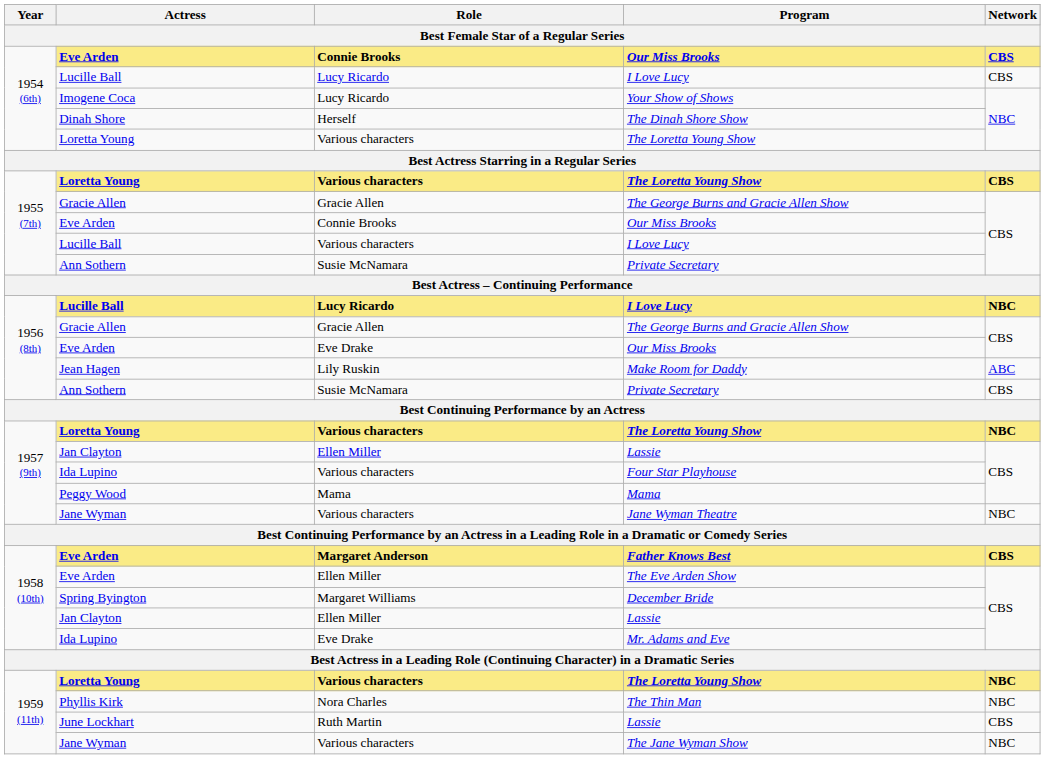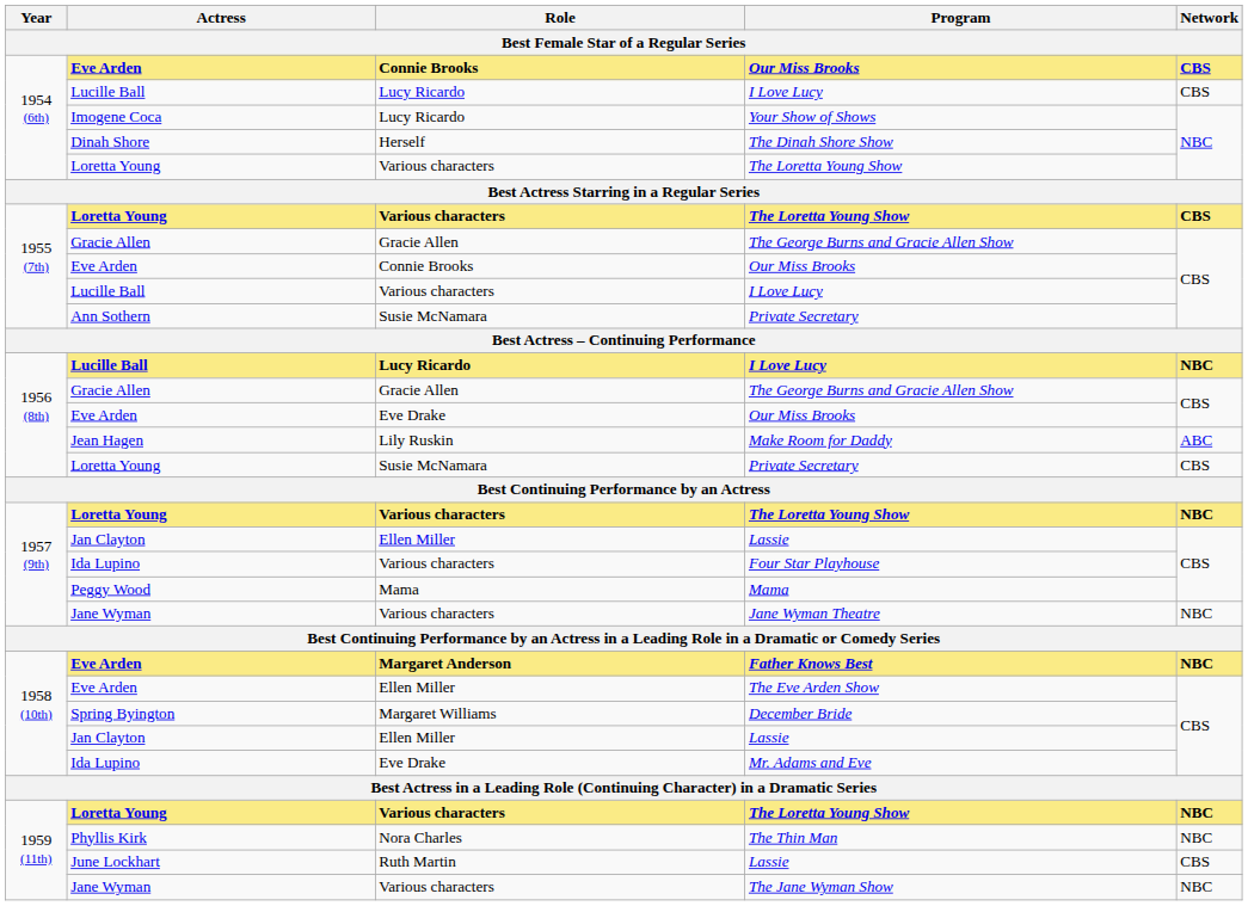 <table class="wikitable" style="width:100%; text-align: left;">
 <tr style="background:#bebebe;">
 <th style="width:5%;">Year</th>
 <th style="width:25%;">Actress</th>
 <th style="width:30%;">Role</th>
 <th style="width:35%;">Program</th>
 <th style="width:5%;">Network</th>
 </tr>
 <tr>
 <th colspan=5>Best Female Star of a Regular Series</th>
 </tr>
 <tr>
 <td rowspan="5" style="text-align:center">1954<br><small><a href='#'>(6th)</a></small><br><br></td>
 <td style="background:#FAEB86"><strong><a href='#'>Eve Arden</a></strong></td>
 <td style="background:#FAEB86"><strong>Connie Brooks</strong></td>
 <td style="background:#FAEB86"><strong><em><a href='#'>Our Miss Brooks</a></em></strong></td>
 <td style="background:#FAEB86"><strong><a href='#'>CBS</a></strong></td>
 </tr>
 <tr>
 <td><a href='#'>Lucille Ball</a></td>
 <td><a href='#'>Lucy Ricardo</a></td>
 <td><em><a href='#'>I Love Lucy</a></em></td>
 <td>CBS</td>
 </tr>
 <tr>
 <td><a href='#'>Imogene Coca</a></td>
 <td>Lucy Ricardo</td>
 <td><em><a href='#'>Your Show of Shows</a></em></td>
 <td rowspan="3"><a href='#'>NBC</a></td>
 </tr>
 <tr>
 <td><a href='#'>Dinah Shore</a></td>
 <td>Herself</td>
 <td><em><a href='#'>The Dinah Shore Show</a></em></td>
 </tr>
 <tr>
 <td><a href='#'>Loretta Young</a></td>
 <td>Various characters</td>
 <td><em><a href='#'>The Loretta Young Show</a></em></td>
 </tr>
 <tr>
 <th colspan=5>Best Actress Starring in a Regular Series</th>
 </tr>
 <tr>
 <td rowspan="5" style="text-align:center">1955<br><small><a href='#'>(7th)</a></small><br><br></td>
 <td style="background:#FAEB86"><strong><a href='#'>Loretta Young</a></strong></td>
 <td style="background:#FAEB86"><strong>Various characters</strong></td>
 <td style="background:#FAEB86"><strong><em><a href='#'>The Loretta Young Show</a></em></strong></td>
 <td style="background:#FAEB86"><strong>CBS</strong></td>
 </tr>
 <tr>
 <td><a href='#'>Gracie Allen</a></td>
 <td>Gracie Allen</td>
 <td><em><a href='#'>The George Burns and Gracie Allen Show</a></em></td>
 <td rowspan="4">CBS</td>
 </tr>
 <tr>
 <td><a href='#'>Eve Arden</a></td>
 <td>Connie Brooks</td>
 <td><em><a href='#'>Our Miss Brooks</a></em></td>
 </tr>
 <tr>
 <td><a href='#'>Lucille Ball</a></td>
 <td>Various characters</td>
 <td><em><a href='#'>I Love Lucy</a></em></td>
 </tr>
 <tr>
 <td><a href='#'>Ann Sothern</a></td>
 <td>Susie McNamara</td>
 <td><em><a href='#'>Private Secretary</a></em></td>
 </tr>
 <tr>
 <th colspan=5>Best Actress – Continuing Performance</th>
 </tr>
 <tr>
 <td rowspan="5" style="text-align:center">1956<br><small><a href='#'>(8th)</a></small><br><br></td>
 <td style="background:#FAEB86"><strong><a href='#'>Lucille Ball</a></strong></td>
 <td style="background:#FAEB86"><strong>Lucy Ricardo</strong></td>
 <td style="background:#FAEB86"><strong><em><a href='#'>I Love Lucy</a></em></strong></td>
 <td style="background:#FAEB86"><strong>NBC</strong></td>
 </tr>
 <tr>
 <td><a href='#'>Gracie Allen</a></td>
 <td>Gracie Allen</td>
 <td><em><a href='#'>The George Burns and Gracie Allen Show</a></em></td>
 <td rowspan="2">CBS</td>
 </tr>
 <tr>
 <td><a href='#'>Eve Arden</a></td>
 <td>Eve Drake</td>
 <td><em><a href='#'>Our Miss Brooks</a></em></td>
 </tr>
 <tr>
 <td><a href='#'>Jean Hagen</a></td>
 <td>Lily Ruskin</td>
 <td><em><a href='#'>Make Room for Daddy</a></em></td>
 <td><a href='#'>ABC</a></td>
 </tr>
 <tr>
-<td><a href='#'>Ann Sothern</a></td>
+<td><a href='#'>Loretta Young</a></td>
 <td>Susie McNamara</td>
 <td><a href='#'><em>Private Secretary</em></a></td>
 <td>CBS</td>
 </tr>
 <tr>
 <th colspan=5>Best Continuing Performance by an Actress</th>
 </tr>
 <tr>
 <td rowspan="5" style="text-align:center">1957<br><small><a href='#'>(9th)</a></small><br><br></td>
 <td style="background:#FAEB86"><strong><a href='#'>Loretta Young</a></strong></td>
 <td style="background:#FAEB86"><strong>Various characters</strong></td>
 <td style="background:#FAEB86"><strong><em><a href='#'>The Loretta Young Show</a></em></strong></td>
 <td style="background:#FAEB86"><strong>NBC</strong></td>
 </tr>
 <tr>
 <td><a href='#'>Jan Clayton</a></td>
 <td><a href='#'>Ellen Miller</a></td>
 <td><em><a href='#'>Lassie</a></em></td>
 <td rowspan="3">CBS</td>
 </tr>
 <tr>
 <td><a href='#'>Ida Lupino</a></td>
 <td>Various characters</td>
 <td><em><a href='#'>Four Star Playhouse</a></em></td>
 </tr>
 <tr>
 <td><a href='#'>Peggy Wood</a></td>
 <td>Mama</td>
 <td><em><a href='#'>Mama</a></em></td>
 </tr>
 <tr>
 <td><a href='#'>Jane Wyman</a></td>
 <td>Various characters</td>
 <td><em><a href='#'>Jane Wyman Theatre</a></em></td>
 <td>NBC</td>
 </tr>
 <tr>
 <th colspan=5>Best Continuing Performance by an Actress in a Leading Role in a Dramatic or Comedy Series</th>
 </tr>
 <tr>
 <td rowspan="5" style="text-align:center">1958<br><small><a href='#'>(10th)</a></small><br><br></td>
 <td style="background:#FAEB86"><strong><a href='#'>Eve Arden</a></strong></td>
 <td style="background:#FAEB86"><strong>Margaret Anderson</strong></td>
 <td style="background:#FAEB86"><strong><em><a href='#'>Father Knows Best</a></em></strong></td>
-<td style="background:#FAEB86"><strong>CBS</strong></td>
+<td style="background:#FAEB86"><strong>NBC</strong></td>
 </tr>
 <tr>
 <td><a href='#'>Eve Arden</a></td>
 <td>Ellen Miller</td>
 <td><em><a href='#'>The Eve Arden Show</a></em></td>
 <td rowspan="4">CBS</td>
 </tr>
 <tr>
 <td><a href='#'>Spring Byington</a></td>
 <td>Margaret Williams</td>
 <td><em><a href='#'>December Bride</a></em></td>
 </tr>
 <tr>
 <td><a href='#'>Jan Clayton</a></td>
 <td>Ellen Miller</td>
 <td><a href='#'><em>Lassie</em></a></td>
 </tr>
 <tr>
 <td><a href='#'>Ida Lupino</a></td>
 <td>Eve Drake</td>
 <td><em><a href='#'>Mr. Adams and Eve</a></em></td>
 </tr>
 <tr>
 <th colspan=5>Best Actress in a Leading Role (Continuing Character) in a Dramatic Series</th>
 </tr>
 <tr>
 <td rowspan="4" style="text-align:center">1959<br><small><a href='#'>(11th)</a></small><br></td>
 <td style="background:#FAEB86"><strong><a href='#'>Loretta Young</a></strong></td>
 <td style="background:#FAEB86"><strong>Various characters</strong></td>
 <td style="background:#FAEB86"><strong><em><a href='#'>The Loretta Young Show</a></em></strong></td>
 <td style="background:#FAEB86"><strong>NBC</strong></td>
 </tr>
 <tr>
 <td><a href='#'>Phyllis Kirk</a></td>
 <td>Nora Charles</td>
 <td><em><a href='#'>The Thin Man</a></em></td>
 <td>NBC</td>
 </tr>
 <tr>
 <td><a href='#'>June Lockhart</a></td>
 <td>Ruth Martin</td>
 <td><a href='#'><em>Lassie</em></a></td>
 <td>CBS</td>
 </tr>
 <tr>
 <td><a href='#'>Jane Wyman</a></td>
 <td>Various characters</td>
 <td><em><a href='#'>The Jane Wyman Show</a></em></td>
 <td>NBC</td>
 </tr>
 </table>
